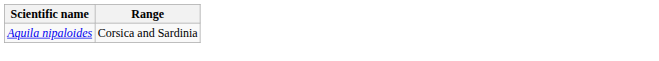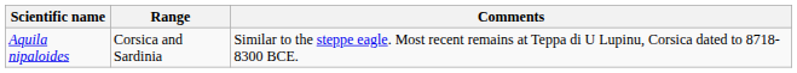 <table class="wikitable sortable">
 <tr>
 <th>Scientific name</th>
 <th>Range</th>
+<th class="unsortable">Comments</th>
 </tr>
 <tr>
 <td><em><a href='#'>Aquila nipaloides</a></em></td>
 <td>Corsica and Sardinia</td>
+<td>Similar to the <a href='#'>steppe eagle</a>. Most recent remains at Teppa di U Lupinu, Corsica dated to 8718-8300 BCE.</td>
 </tr>
 </table>
